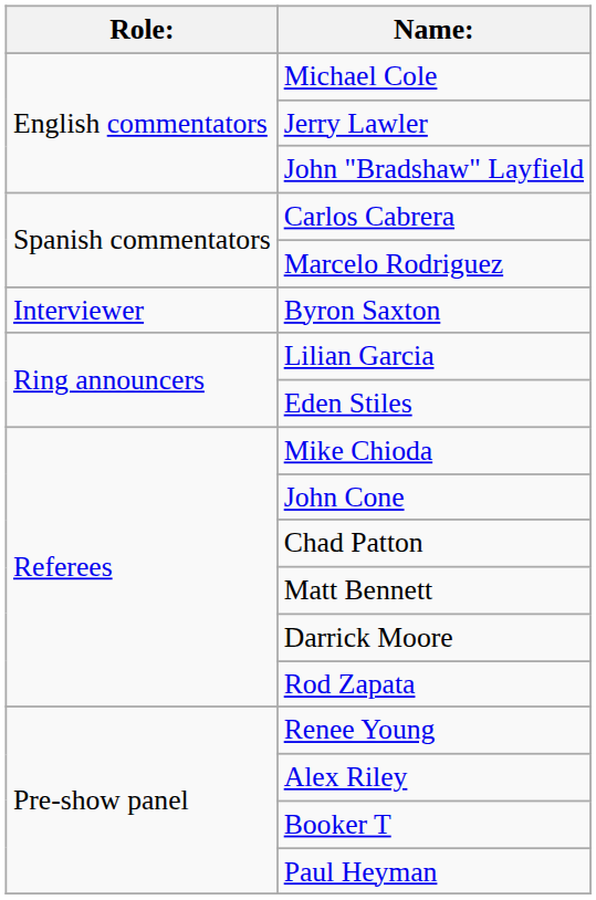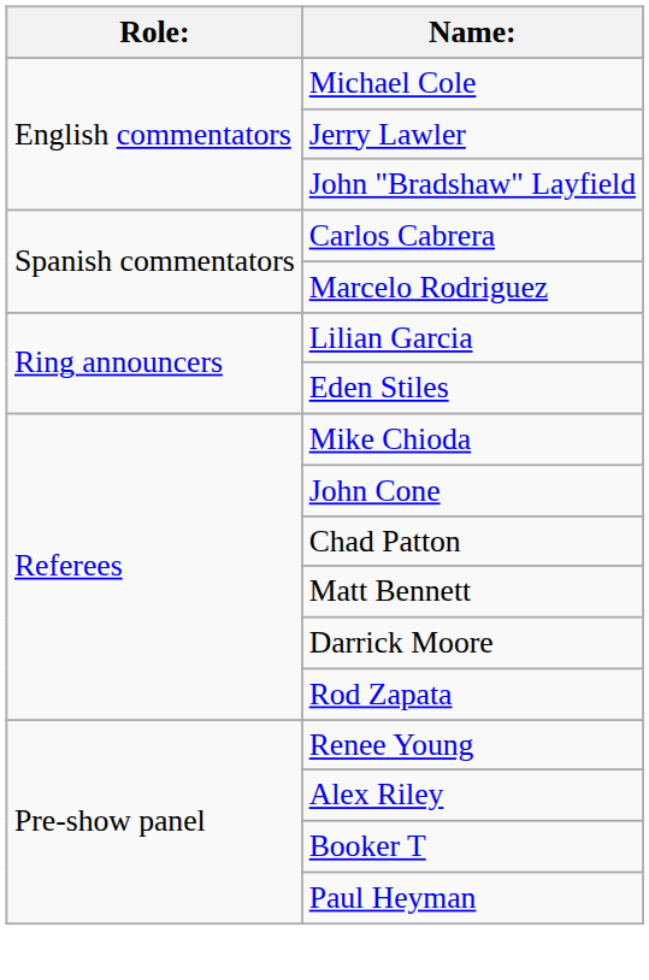 <table class=wikitable style="font-size:90%; margin: 0.5em 0 0.5em 1em; float: right; clear: right;">
 <tr>
 <th>Role:</th>
 <th>Name:</th>
 </tr>
 <tr>
 <td rowspan=3>English <a href='#'>commentators</a></td>
 <td><a href='#'>Michael Cole</a></td>
 </tr>
 <tr>
 <td><a href='#'>Jerry Lawler</a></td>
 </tr>
 <tr>
 <td><a href='#'>John "Bradshaw" Layfield</a></td>
 </tr>
 <tr>
 <td rowspan=2>Spanish commentators</td>
 <td><a href='#'>Carlos Cabrera</a></td>
 </tr>
 <tr>
 <td><a href='#'>Marcelo Rodriguez</a></td>
-</tr>
-<tr>
-<td><a href='#'>Interviewer</a></td>
-<td><a href='#'>Byron Saxton</a></td>
 </tr>
 <tr>
 <td rowspan=2><a href='#'>Ring announcers</a></td>
 <td><a href='#'>Lilian Garcia</a></td>
 </tr>
 <tr>
 <td><a href='#'>Eden Stiles</a></td>
 </tr>
 <tr>
 <td rowspan=6><a href='#'>Referees</a></td>
 <td><a href='#'>Mike Chioda</a></td>
 </tr>
 <tr>
 <td><a href='#'>John Cone</a></td>
 </tr>
 <tr>
 <td>Chad Patton</td>
 </tr>
 <tr>
 <td>Matt Bennett</td>
 </tr>
 <tr>
 <td>Darrick Moore</td>
 </tr>
 <tr>
 <td><a href='#'>Rod Zapata</a></td>
 </tr>
 <tr>
 <td rowspan=4>Pre-show panel</td>
 <td><a href='#'>Renee Young</a></td>
 </tr>
 <tr>
 <td><a href='#'>Alex Riley</a></td>
 </tr>
 <tr>
 <td><a href='#'>Booker T</a></td>
 </tr>
 <tr>
 <td><a href='#'>Paul Heyman</a></td>
 </tr>
 </table>
